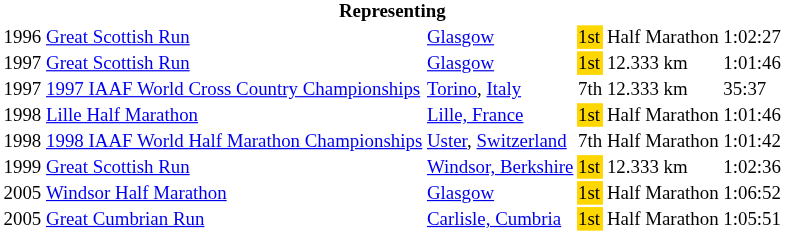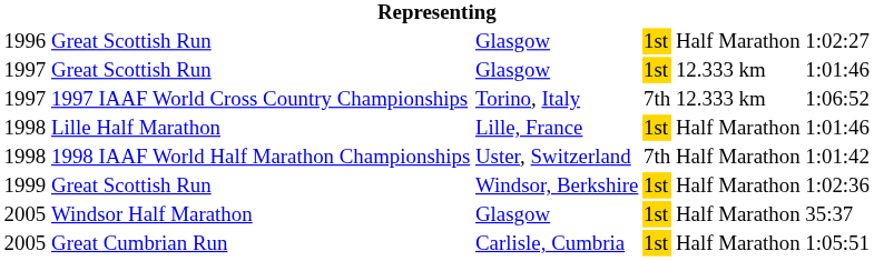 <table>
 <tr>
 <th colspan="6">Representing </th>
 </tr>
 <tr>
 <td>1996</td>
 <td><a href='#'>Great Scottish Run</a></td>
 <td><a href='#'>Glasgow</a></td>
 <td bgcolor="gold">1st</td>
 <td>Half Marathon</td>
 <td>1:02:27</td>
 </tr>
 <tr>
 <td>1997</td>
 <td><a href='#'>Great Scottish Run</a></td>
 <td><a href='#'>Glasgow</a></td>
 <td bgcolor="gold">1st</td>
 <td>12.333 km</td>
 <td>1:01:46</td>
 </tr>
 <tr>
 <td>1997</td>
 <td><a href='#'>1997 IAAF World Cross Country Championships</a></td>
 <td><a href='#'>Torino</a>, <a href='#'>Italy</a></td>
 <td>7th</td>
 <td>12.333 km</td>
-<td>35:37</td>
+<td>1:06:52</td>
 </tr>
 <tr>
 <td>1998</td>
 <td><a href='#'>Lille Half Marathon</a></td>
 <td><a href='#'>Lille, France</a></td>
 <td bgcolor="gold">1st</td>
 <td>Half Marathon</td>
 <td>1:01:46</td>
 </tr>
 <tr>
 <td>1998</td>
 <td><a href='#'>1998 IAAF World Half Marathon Championships</a></td>
 <td><a href='#'>Uster</a>, <a href='#'>Switzerland</a></td>
 <td>7th</td>
 <td>Half Marathon</td>
 <td>1:01:42</td>
 </tr>
 <tr>
 <td>1999</td>
 <td><a href='#'>Great Scottish Run</a></td>
 <td><a href='#'>Windsor, Berkshire</a></td>
 <td bgcolor="gold">1st</td>
-<td>12.333 km</td>
+<td>Half Marathon</td>
 <td>1:02:36</td>
 </tr>
 <tr>
 <td>2005</td>
 <td><a href='#'>Windsor Half Marathon</a></td>
 <td><a href='#'>Glasgow</a></td>
 <td bgcolor="gold">1st</td>
 <td>Half Marathon</td>
-<td>1:06:52</td>
+<td>35:37</td>
 </tr>
 <tr>
 <td>2005</td>
 <td><a href='#'>Great Cumbrian Run</a></td>
 <td><a href='#'>Carlisle, Cumbria</a></td>
 <td bgcolor="gold">1st</td>
 <td>Half Marathon</td>
 <td>1:05:51</td>
 </tr>
 </table>
